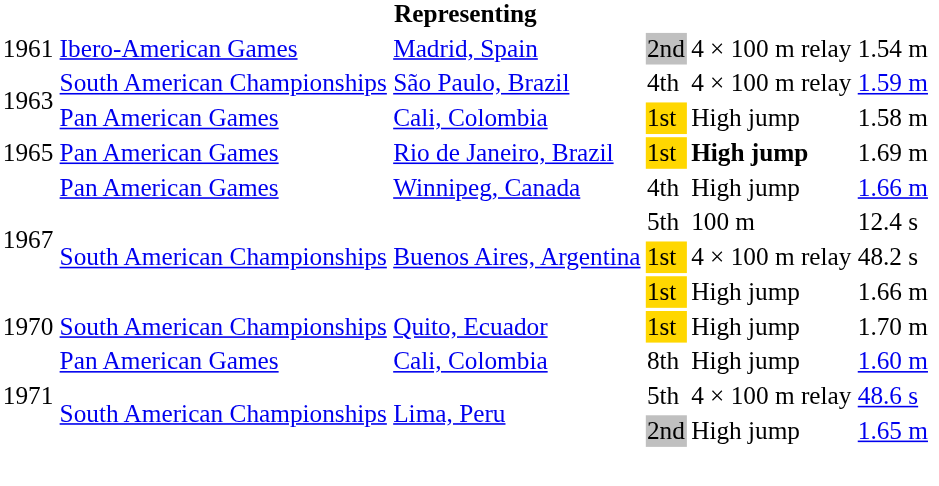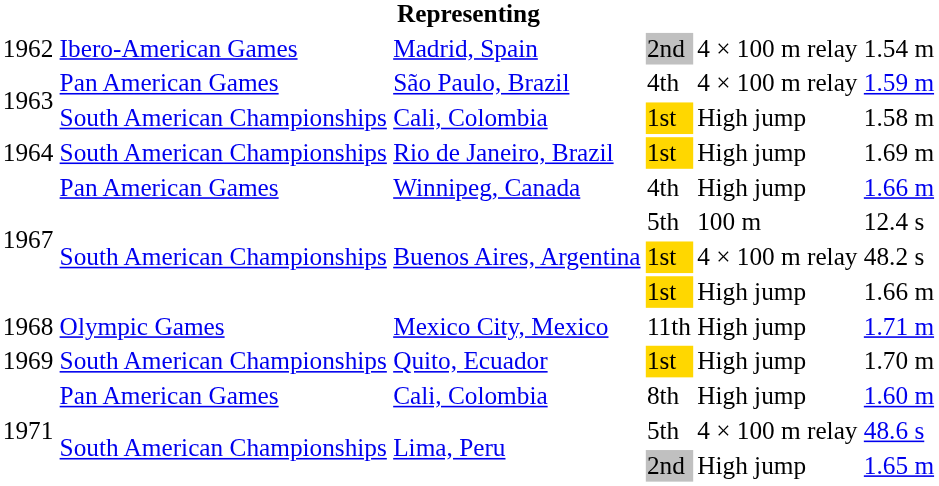 <table>
 <tr>
 <th colspan="6">Representing </th>
 </tr>
 <tr>
-<td>1961</td>
+<td>1962</td>
 <td><a href='#'>Ibero-American Games</a></td>
 <td><a href='#'>Madrid, Spain</a></td>
 <td bgcolor=silver>2nd</td>
 <td>4 × 100 m relay</td>
 <td>1.54 m</td>
 </tr>
 <tr>
 <td rowspan=2>1963</td>
-<td><a href='#'>South American Championships</a></td>
+<td><a href='#'>Pan American Games</a></td>
 <td><a href='#'>São Paulo, Brazil</a></td>
 <td>4th</td>
 <td>4 × 100 m relay</td>
 <td><a href='#'>1.59 m</a></td>
 </tr>
 <tr>
-<td><a href='#'>Pan American Games</a></td>
+<td><a href='#'>South American Championships</a></td>
 <td><a href='#'>Cali, Colombia</a></td>
 <td bgcolor=gold>1st</td>
 <td>High jump</td>
 <td>1.58 m</td>
 </tr>
 <tr>
-<td>1965</td>
-<td><a href='#'>Pan American Games</a></td>
+<td>1964</td>
+<td><a href='#'>South American Championships</a></td>
 <td><a href='#'>Rio de Janeiro, Brazil</a></td>
 <td bgcolor=gold>1st</td>
-<td><strong>High jump</strong></td>
+<td>High jump</td>
 <td>1.69 m</td>
 </tr>
 <tr>
 <td rowspan=4>1967</td>
 <td><a href='#'>Pan American Games</a></td>
 <td><a href='#'>Winnipeg, Canada</a></td>
 <td>4th</td>
 <td>High jump</td>
 <td><a href='#'>1.66 m</a></td>
 </tr>
 <tr>
 <td rowspan=3><a href='#'>South American Championships</a></td>
 <td rowspan=3><a href='#'>Buenos Aires, Argentina</a></td>
 <td>5th</td>
 <td>100 m</td>
 <td>12.4 s</td>
 </tr>
 <tr>
 <td bgcolor=gold>1st</td>
 <td>4 × 100 m relay</td>
 <td>48.2 s</td>
 </tr>
 <tr>
 <td bgcolor=gold>1st</td>
 <td>High jump</td>
 <td>1.66 m</td>
 </tr>
 <tr>
-<td>1970</td>
+<td>1968</td>
+<td><a href='#'>Olympic Games</a></td>
+<td><a href='#'>Mexico City, Mexico</a></td>
+<td>11th</td>
+<td>High jump</td>
+<td><a href='#'>1.71 m</a></td>
+</tr>
+<tr>
+<td>1969</td>
 <td><a href='#'>South American Championships</a></td>
 <td><a href='#'>Quito, Ecuador</a></td>
 <td bgcolor=gold>1st</td>
 <td>High jump</td>
 <td>1.70 m</td>
 </tr>
 <tr>
 <td rowspan=3>1971</td>
 <td><a href='#'>Pan American Games</a></td>
 <td><a href='#'>Cali, Colombia</a></td>
 <td>8th</td>
 <td>High jump</td>
 <td><a href='#'>1.60 m</a></td>
 </tr>
 <tr>
 <td rowspan=2><a href='#'>South American Championships</a></td>
 <td rowspan=2><a href='#'>Lima, Peru</a></td>
 <td>5th</td>
 <td>4 × 100 m relay</td>
 <td><a href='#'>48.6 s</a></td>
 </tr>
 <tr>
 <td bgcolor=silver>2nd</td>
 <td>High jump</td>
 <td><a href='#'>1.65 m</a></td>
 </tr>
 </table>
